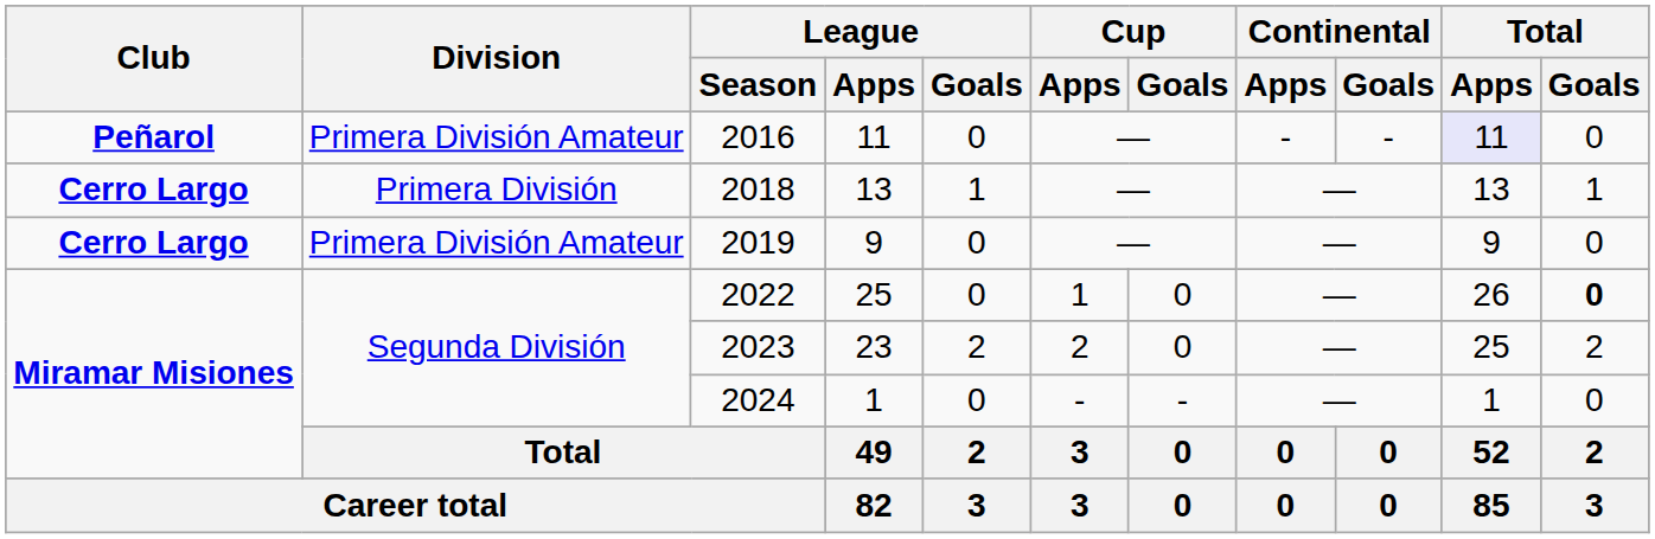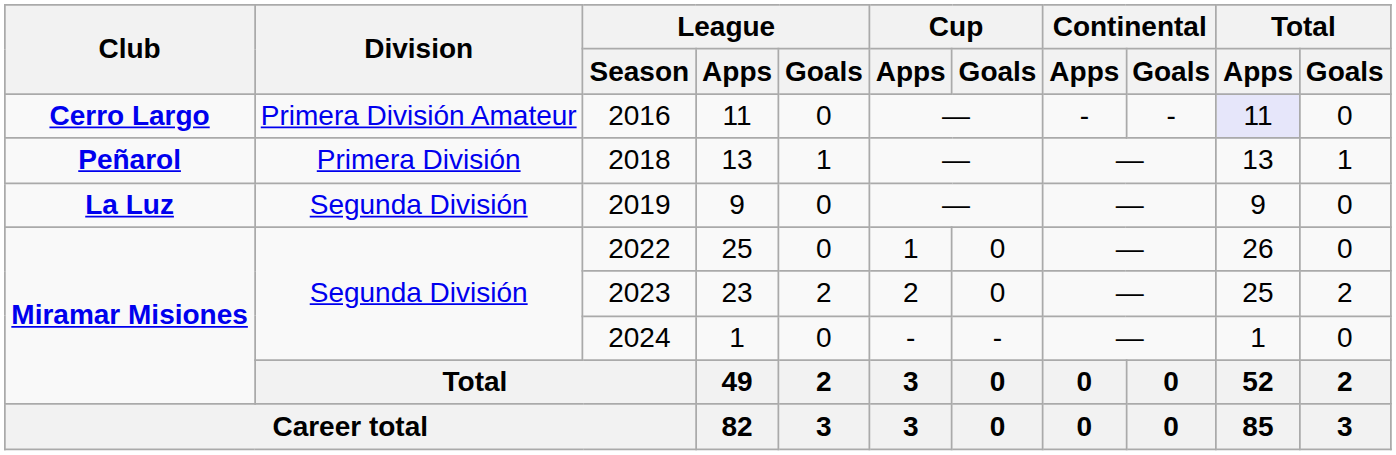 <table class="wikitable" style="text-align:center">
 <tr>
 <th rowspan="2">Club</th>
 <th rowspan="2">Division</th>
 <th colspan="3">League</th>
 <th colspan="2">Cup</th>
 <th colspan="2">Continental</th>
 <th colspan="2">Total</th>
 </tr>
 <tr>
 <th>Season</th>
 <th>Apps</th>
 <th>Goals</th>
 <th>Apps</th>
 <th>Goals</th>
 <th>Apps</th>
 <th>Goals</th>
 <th>Apps</th>
 <th>Goals</th>
 </tr>
 <tr>
-<td><strong><a href='#'>Peñarol</a></strong></td>
+<td><strong><a href='#'>Cerro Largo</a></strong></td>
 <td><a href='#'>Primera División Amateur</a></td>
 <td>2016</td>
 <td>11</td>
 <td>0</td>
 <td colspan="2">—</td>
 <td>-</td>
 <td>-</td>
 <td style="background: lavender;">11</td>
 <td>0</td>
 </tr>
 <tr>
-<td><strong><a href='#'>Cerro Largo</a></strong></td>
+<td><strong><a href='#'>Peñarol</a></strong></td>
 <td><a href='#'>Primera División</a></td>
 <td>2018</td>
 <td>13</td>
 <td>1</td>
 <td colspan="2">—</td>
 <td colspan="2">—</td>
 <td>13</td>
 <td>1</td>
 </tr>
 <tr>
-<td><strong><a href='#'>Cerro Largo</a></strong></td>
-<td><a href='#'>Primera División Amateur</a></td>
+<td><strong><a href='#'>La Luz</a></strong></td>
+<td><a href='#'>Segunda División</a></td>
 <td>2019</td>
 <td>9</td>
 <td>0</td>
 <td colspan="2">—</td>
 <td colspan="2">—</td>
 <td>9</td>
 <td>0</td>
 </tr>
 <tr>
 <td rowspan="4"><strong><a href='#'>Miramar Misiones</a></strong></td>
 <td rowspan="3"><a href='#'>Segunda División</a></td>
 <td>2022</td>
 <td>25</td>
 <td>0</td>
 <td>1</td>
 <td>0</td>
 <td colspan="2">—</td>
 <td>26</td>
-<td><strong>0</strong></td>
+<td>0</td>
 </tr>
 <tr>
 <td>2023</td>
 <td>23</td>
 <td>2</td>
 <td>2</td>
 <td>0</td>
 <td colspan="2">—</td>
 <td>25</td>
 <td>2</td>
 </tr>
 <tr>
 <td>2024</td>
 <td>1</td>
 <td>0</td>
 <td>-</td>
 <td>-</td>
 <td colspan="2">—</td>
 <td>1</td>
 <td>0</td>
 </tr>
 <tr>
 <th colspan="2">Total</th>
 <th>49</th>
 <th>2</th>
 <th>3</th>
 <th>0</th>
 <th>0</th>
 <th>0</th>
 <th>52</th>
 <th>2</th>
 </tr>
 <tr>
 <th colspan="3">Career total</th>
 <th>82</th>
 <th>3</th>
 <th>3</th>
 <th>0</th>
 <th>0</th>
 <th>0</th>
 <th>85</th>
 <th>3</th>
 </tr>
 </table>
